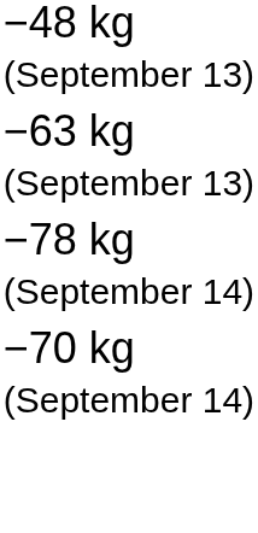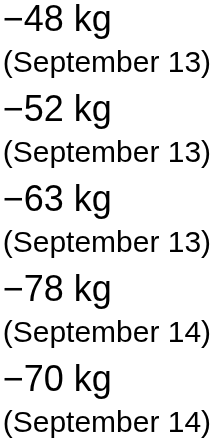 <table>
 <tr>
 <td>−48 kg <br> <small>(September 13)</small></td>
+<td></td>
+<td></td>
+<td><br></td>
+</tr>
+<tr>
+<td>−52 kg <br> <small>(September 13)</small></td>
 <td></td>
 <td></td>
 <td><br></td>
 </tr>
 <tr>
 <td>−63 kg <br> <small>(September 13)</small></td>
 <td></td>
 <td></td>
 <td><br></td>
 </tr>
 <tr>
 <td>−78 kg <br> <small>(September 14)</small></td>
 <td></td>
 <td></td>
 <td><br></td>
 </tr>
 <tr>
 <td>−70 kg <br> <small>(September 14)</small></td>
 <td></td>
 <td></td>
 <td><br></td>
 </tr>
 </table>
